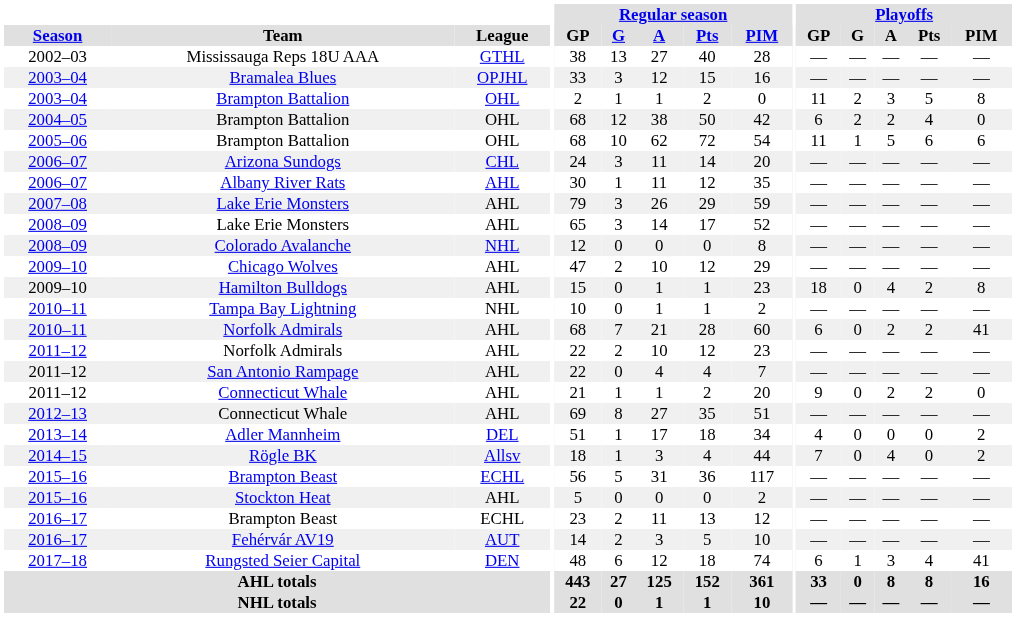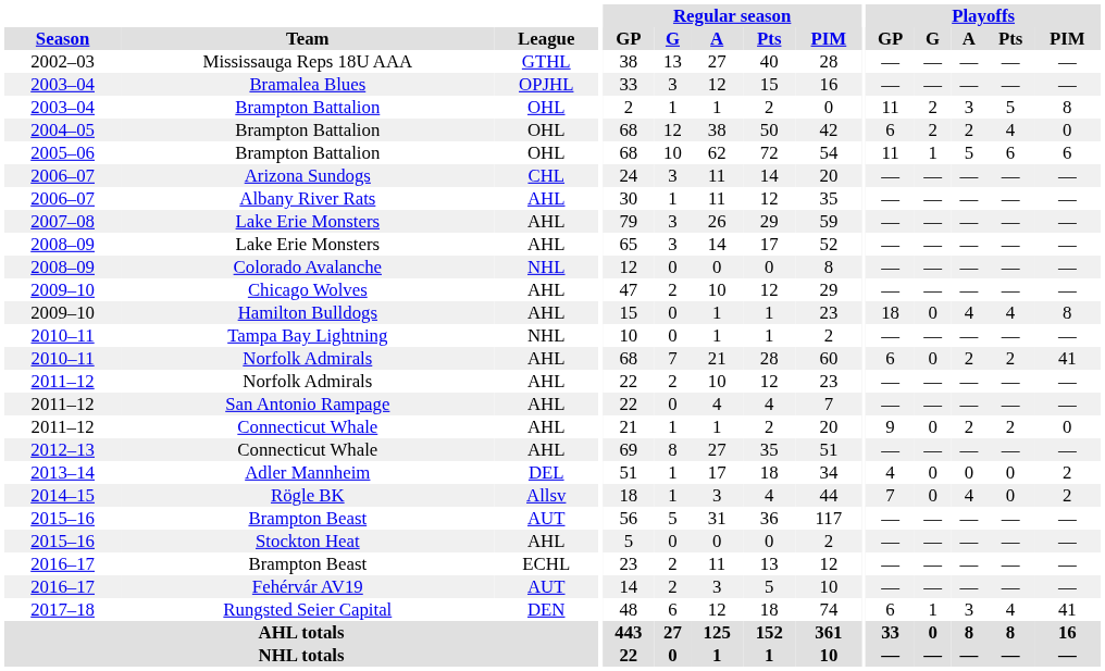 <table border="0" cellpadding="1" cellspacing="0" style="text-align:center; width:60em">
 <tr bgcolor="#e0e0e0">
 <th colspan="3" bgcolor="#ffffff"></th>
 <th rowspan="100" bgcolor="#ffffff"></th>
 <th colspan="5"><a href='#'>Regular season</a></th>
 <th rowspan="100" bgcolor="#ffffff"></th>
 <th colspan="5"><a href='#'>Playoffs</a></th>
 </tr>
 <tr bgcolor="#e0e0e0">
 <th><a href='#'>Season</a></th>
 <th>Team</th>
 <th>League</th>
 <th>GP</th>
 <th><a href='#'>G</a></th>
 <th><a href='#'>A</a></th>
 <th><a href='#'>Pts</a></th>
 <th><a href='#'>PIM</a></th>
 <th>GP</th>
 <th>G</th>
 <th>A</th>
 <th>Pts</th>
 <th>PIM</th>
 </tr>
 <tr>
 <td>2002–03</td>
 <td>Mississauga Reps 18U AAA</td>
 <td><a href='#'>GTHL</a></td>
 <td>38</td>
 <td>13</td>
 <td>27</td>
 <td>40</td>
 <td>28</td>
 <td>—</td>
 <td>—</td>
 <td>—</td>
 <td>—</td>
 <td>—</td>
 </tr>
 <tr bgcolor="#f0f0f0">
 <td><a href='#'>2003–04</a></td>
 <td><a href='#'>Bramalea Blues</a></td>
 <td><a href='#'>OPJHL</a></td>
 <td>33</td>
 <td>3</td>
 <td>12</td>
 <td>15</td>
 <td>16</td>
 <td>—</td>
 <td>—</td>
 <td>—</td>
 <td>—</td>
 <td>—</td>
 </tr>
 <tr>
 <td><a href='#'>2003–04</a></td>
 <td><a href='#'>Brampton Battalion</a></td>
 <td><a href='#'>OHL</a></td>
 <td>2</td>
 <td>1</td>
 <td>1</td>
 <td>2</td>
 <td>0</td>
 <td>11</td>
 <td>2</td>
 <td>3</td>
 <td>5</td>
 <td>8</td>
 </tr>
 <tr bgcolor="#f0f0f0">
 <td><a href='#'>2004–05</a></td>
 <td>Brampton Battalion</td>
 <td>OHL</td>
 <td>68</td>
 <td>12</td>
 <td>38</td>
 <td>50</td>
 <td>42</td>
 <td>6</td>
 <td>2</td>
 <td>2</td>
 <td>4</td>
 <td>0</td>
 </tr>
 <tr>
 <td><a href='#'>2005–06</a></td>
 <td>Brampton Battalion</td>
 <td>OHL</td>
 <td>68</td>
 <td>10</td>
 <td>62</td>
 <td>72</td>
 <td>54</td>
 <td>11</td>
 <td>1</td>
 <td>5</td>
 <td>6</td>
 <td>6</td>
 </tr>
 <tr bgcolor="#f0f0f0">
 <td><a href='#'>2006–07</a></td>
 <td><a href='#'>Arizona Sundogs</a></td>
 <td><a href='#'>CHL</a></td>
 <td>24</td>
 <td>3</td>
 <td>11</td>
 <td>14</td>
 <td>20</td>
 <td>—</td>
 <td>—</td>
 <td>—</td>
 <td>—</td>
 <td>—</td>
 </tr>
 <tr>
 <td><a href='#'>2006–07</a></td>
 <td><a href='#'>Albany River Rats</a></td>
 <td><a href='#'>AHL</a></td>
 <td>30</td>
 <td>1</td>
 <td>11</td>
 <td>12</td>
 <td>35</td>
 <td>—</td>
 <td>—</td>
 <td>—</td>
 <td>—</td>
 <td>—</td>
 </tr>
 <tr bgcolor="#f0f0f0">
 <td><a href='#'>2007–08</a></td>
 <td><a href='#'>Lake Erie Monsters</a></td>
 <td>AHL</td>
 <td>79</td>
 <td>3</td>
 <td>26</td>
 <td>29</td>
 <td>59</td>
 <td>—</td>
 <td>—</td>
 <td>—</td>
 <td>—</td>
 <td>—</td>
 </tr>
 <tr>
 <td><a href='#'>2008–09</a></td>
 <td>Lake Erie Monsters</td>
 <td>AHL</td>
 <td>65</td>
 <td>3</td>
 <td>14</td>
 <td>17</td>
 <td>52</td>
 <td>—</td>
 <td>—</td>
 <td>—</td>
 <td>—</td>
 <td>—</td>
 </tr>
 <tr bgcolor="#f0f0f0">
 <td><a href='#'>2008–09</a></td>
 <td><a href='#'>Colorado Avalanche</a></td>
 <td><a href='#'>NHL</a></td>
 <td>12</td>
 <td>0</td>
 <td>0</td>
 <td>0</td>
 <td>8</td>
 <td>—</td>
 <td>—</td>
 <td>—</td>
 <td>—</td>
 <td>—</td>
 </tr>
 <tr>
 <td><a href='#'>2009–10</a></td>
 <td><a href='#'>Chicago Wolves</a></td>
 <td>AHL</td>
 <td>47</td>
 <td>2</td>
 <td>10</td>
 <td>12</td>
 <td>29</td>
 <td>—</td>
 <td>—</td>
 <td>—</td>
 <td>—</td>
 <td>—</td>
 </tr>
 <tr bgcolor="#f0f0f0">
 <td>2009–10</td>
 <td><a href='#'>Hamilton Bulldogs</a></td>
 <td>AHL</td>
 <td>15</td>
 <td>0</td>
 <td>1</td>
 <td>1</td>
 <td>23</td>
 <td>18</td>
 <td>0</td>
 <td>4</td>
-<td>2</td>
+<td>4</td>
 <td>8</td>
 </tr>
 <tr>
 <td><a href='#'>2010–11</a></td>
 <td><a href='#'>Tampa Bay Lightning</a></td>
 <td>NHL</td>
 <td>10</td>
 <td>0</td>
 <td>1</td>
 <td>1</td>
 <td>2</td>
 <td>—</td>
 <td>—</td>
 <td>—</td>
 <td>—</td>
 <td>—</td>
 </tr>
 <tr bgcolor="#f0f0f0">
 <td><a href='#'>2010–11</a></td>
 <td><a href='#'>Norfolk Admirals</a></td>
 <td>AHL</td>
 <td>68</td>
 <td>7</td>
 <td>21</td>
 <td>28</td>
 <td>60</td>
 <td>6</td>
 <td>0</td>
 <td>2</td>
 <td>2</td>
 <td>41</td>
 </tr>
 <tr>
 <td><a href='#'>2011–12</a></td>
 <td>Norfolk Admirals</td>
 <td>AHL</td>
 <td>22</td>
 <td>2</td>
 <td>10</td>
 <td>12</td>
 <td>23</td>
 <td>—</td>
 <td>—</td>
 <td>—</td>
 <td>—</td>
 <td>—</td>
 </tr>
 <tr bgcolor="#f0f0f0">
 <td>2011–12</td>
 <td><a href='#'>San Antonio Rampage</a></td>
 <td>AHL</td>
 <td>22</td>
 <td>0</td>
 <td>4</td>
 <td>4</td>
 <td>7</td>
 <td>—</td>
 <td>—</td>
 <td>—</td>
 <td>—</td>
 <td>—</td>
 </tr>
 <tr>
 <td>2011–12</td>
 <td><a href='#'>Connecticut Whale</a></td>
 <td>AHL</td>
 <td>21</td>
 <td>1</td>
 <td>1</td>
 <td>2</td>
 <td>20</td>
 <td>9</td>
 <td>0</td>
 <td>2</td>
 <td>2</td>
 <td>0</td>
 </tr>
 <tr bgcolor="#f0f0f0">
 <td><a href='#'>2012–13</a></td>
 <td>Connecticut Whale</td>
 <td>AHL</td>
 <td>69</td>
 <td>8</td>
 <td>27</td>
 <td>35</td>
 <td>51</td>
 <td>—</td>
 <td>—</td>
 <td>—</td>
 <td>—</td>
 <td>—</td>
 </tr>
 <tr>
 <td><a href='#'>2013–14</a></td>
 <td><a href='#'>Adler Mannheim</a></td>
 <td><a href='#'>DEL</a></td>
 <td>51</td>
 <td>1</td>
 <td>17</td>
 <td>18</td>
 <td>34</td>
 <td>4</td>
 <td>0</td>
 <td>0</td>
 <td>0</td>
 <td>2</td>
 </tr>
 <tr bgcolor="#f0f0f0">
 <td><a href='#'>2014–15</a></td>
 <td><a href='#'>Rögle BK</a></td>
 <td><a href='#'>Allsv</a></td>
 <td>18</td>
 <td>1</td>
 <td>3</td>
 <td>4</td>
 <td>44</td>
 <td>7</td>
 <td>0</td>
 <td>4</td>
 <td>0</td>
 <td>2</td>
 </tr>
 <tr>
 <td><a href='#'>2015–16</a></td>
 <td><a href='#'>Brampton Beast</a></td>
-<td><a href='#'>ECHL</a></td>
+<td><a href='#'>AUT</a></td>
 <td>56</td>
 <td>5</td>
 <td>31</td>
 <td>36</td>
 <td>117</td>
 <td>—</td>
 <td>—</td>
 <td>—</td>
 <td>—</td>
 <td>—</td>
 </tr>
 <tr bgcolor="#f0f0f0">
 <td><a href='#'>2015–16</a></td>
 <td><a href='#'>Stockton Heat</a></td>
 <td>AHL</td>
 <td>5</td>
 <td>0</td>
 <td>0</td>
 <td>0</td>
 <td>2</td>
 <td>—</td>
 <td>—</td>
 <td>—</td>
 <td>—</td>
 <td>—</td>
 </tr>
 <tr>
 <td><a href='#'>2016–17</a></td>
 <td>Brampton Beast</td>
 <td>ECHL</td>
 <td>23</td>
 <td>2</td>
 <td>11</td>
 <td>13</td>
 <td>12</td>
 <td>—</td>
 <td>—</td>
 <td>—</td>
 <td>—</td>
 <td>—</td>
 </tr>
 <tr bgcolor="#f0f0f0">
 <td><a href='#'>2016–17</a></td>
 <td><a href='#'>Fehérvár AV19</a></td>
 <td><a href='#'>AUT</a></td>
 <td>14</td>
 <td>2</td>
 <td>3</td>
 <td>5</td>
 <td>10</td>
 <td>—</td>
 <td>—</td>
 <td>—</td>
 <td>—</td>
 <td>—</td>
 </tr>
 <tr>
 <td><a href='#'>2017–18</a></td>
 <td><a href='#'>Rungsted Seier Capital</a></td>
 <td><a href='#'>DEN</a></td>
 <td>48</td>
 <td>6</td>
 <td>12</td>
 <td>18</td>
 <td>74</td>
 <td>6</td>
 <td>1</td>
 <td>3</td>
 <td>4</td>
 <td>41</td>
 </tr>
 <tr bgcolor="#e0e0e0">
 <th colspan="3">AHL totals</th>
 <th>443</th>
 <th>27</th>
 <th>125</th>
 <th>152</th>
 <th>361</th>
 <th>33</th>
 <th>0</th>
 <th>8</th>
 <th>8</th>
 <th>16</th>
 </tr>
 <tr bgcolor="#e0e0e0">
 <th colspan="3">NHL totals</th>
 <th>22</th>
 <th>0</th>
 <th>1</th>
 <th>1</th>
 <th>10</th>
 <th>—</th>
 <th>—</th>
 <th>—</th>
 <th>—</th>
 <th>—</th>
 </tr>
 </table>
